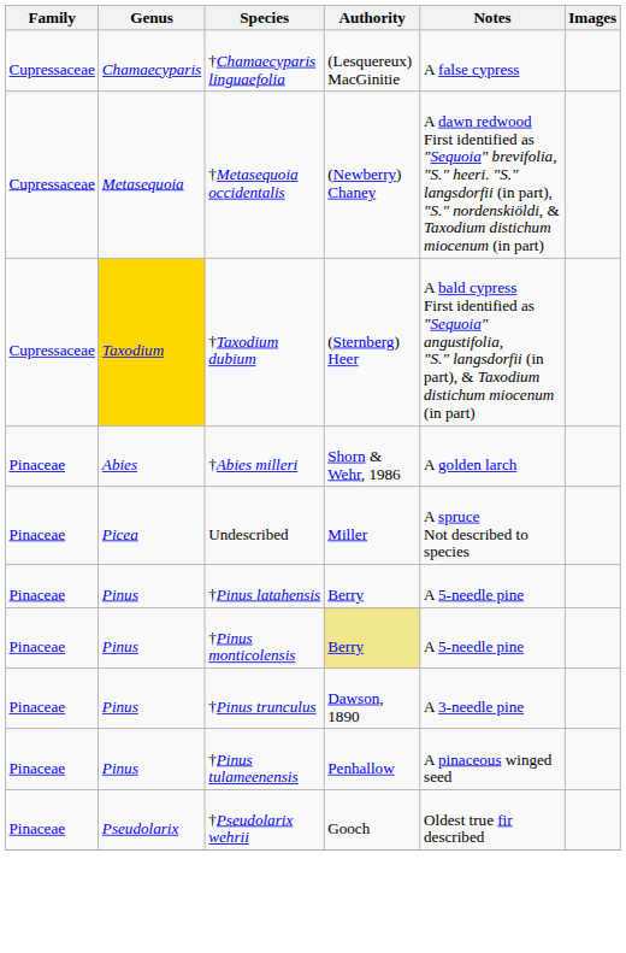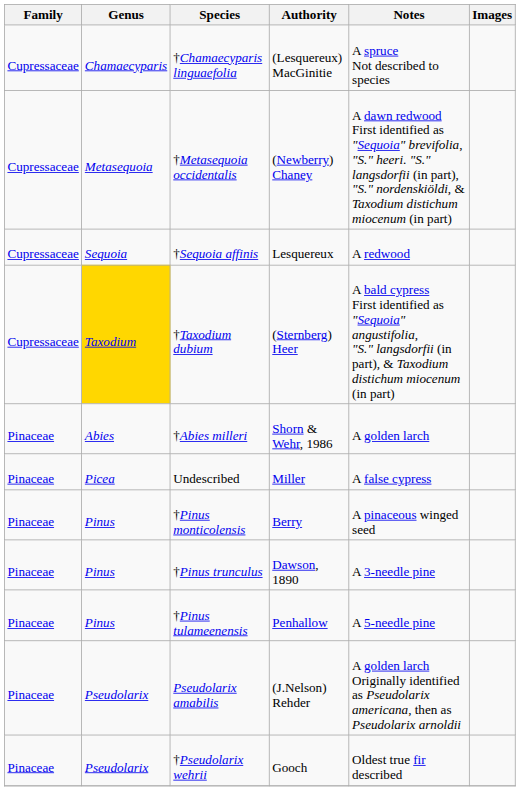 <table class="wikitable sortable" align="center" width="100%">
 <tr>
 <th>Family</th>
 <th>Genus</th>
 <th>Species</th>
 <th>Authority</th>
 <th>Notes</th>
 <th>Images</th>
 </tr>
 <tr>
 <td><br><a href='#'>Cupressaceae</a></td>
 <td><br><em><a href='#'>Chamaecyparis</a></em></td>
 <td><br>†<em><a href='#'>Chamaecyparis linguaefolia</a></em></td>
 <td><br>(Lesquereux) MacGinitie</td>
-<td><br>A <a href='#'>false cypress</a></td>
+<td><br>A <a href='#'>spruce</a><br>Not described to species</td>
 <td></td>
 </tr>
 <tr>
 <td><br><a href='#'>Cupressaceae</a></td>
 <td><br><em><a href='#'>Metasequoia</a></em></td>
 <td><br>†<em><a href='#'>Metasequoia occidentalis</a></em></td>
 <td><br>(<a href='#'>Newberry</a>) <a href='#'>Chaney</a></td>
 <td><br>A <a href='#'>dawn redwood</a><br>First identified as <em>"<a href='#'>Sequoia</a>" brevifolia</em>, <em>"S." heeri</em>. <em>"S." langsdorfii</em> (in part), <em>"S." nordenskiöldi</em>, & <em>Taxodium distichum miocenum</em> (in part)</td>
+<td><br></td>
+</tr>
+<tr>
+<td><br><a href='#'>Cupressaceae</a></td>
+<td><br><em><a href='#'>Sequoia</a></em></td>
+<td><br>†<em><a href='#'>Sequoia affinis</a></em></td>
+<td><br>Lesquereux</td>
+<td><br>A <a href='#'>redwood</a></td>
 <td><br></td>
 </tr>
 <tr>
 <td><br><a href='#'>Cupressaceae</a></td>
 <td style="background: gold;"><br><em><a href='#'>Taxodium</a></em></td>
 <td><br>†<em><a href='#'>Taxodium dubium</a></em></td>
 <td><br>(<a href='#'>Sternberg</a>) <a href='#'>Heer</a></td>
 <td><br>A <a href='#'>bald cypress</a><br>First identified as <em>"<a href='#'>Sequoia</a>" angustifolia</em>, <br><em>"S." langsdorfii</em> (in part), & <em>Taxodium distichum miocenum</em> (in part)</td>
 <td></td>
 </tr>
 <tr>
 <td><br><a href='#'>Pinaceae</a></td>
 <td><br><em><a href='#'>Abies</a></em></td>
 <td><br>†<em><a href='#'>Abies milleri</a></em></td>
 <td><br><a href='#'>Shorn</a> & <a href='#'>Wehr</a>, 1986</td>
 <td><br>A <a href='#'>golden larch</a></td>
 <td><br></td>
 </tr>
 <tr>
 <td><br><a href='#'>Pinaceae</a></td>
 <td><br><em><a href='#'>Picea</a></em></td>
 <td><br>Undescribed</td>
 <td><br><a href='#'>Miller</a></td>
-<td><br>A <a href='#'>spruce</a><br>Not described to species</td>
+<td><br>A <a href='#'>false cypress</a></td>
 <td></td>
 </tr>
 <tr>
 <td><br><a href='#'>Pinaceae</a></td>
 <td><br><em><a href='#'>Pinus</a></em></td>
-<td><br>†<em><a href='#'>Pinus latahensis</a></em></td>
+<td><br>†<em><a href='#'>Pinus monticolensis</a></em></td>
 <td><br><a href='#'>Berry</a></td>
-<td><br>A <a href='#'>5-needle pine</a></td>
-<td><br></td>
-</tr>
-<tr>
-<td><br><a href='#'>Pinaceae</a></td>
-<td><br><em><a href='#'>Pinus</a></em></td>
-<td><br>†<em><a href='#'>Pinus monticolensis</a></em></td>
-<td style="background: khaki;"><br><a href='#'>Berry</a></td>
-<td><br>A <a href='#'>5-needle pine</a></td>
+<td><br>A <a href='#'>pinaceous</a> winged seed</td>
 <td></td>
 </tr>
 <tr>
 <td><br><a href='#'>Pinaceae</a></td>
 <td><br><em><a href='#'>Pinus</a></em></td>
 <td><br>†<em><a href='#'>Pinus trunculus</a></em></td>
 <td><br><a href='#'>Dawson</a>, 1890</td>
 <td><br>A <a href='#'>3-needle pine</a></td>
 <td></td>
 </tr>
 <tr>
 <td><br><a href='#'>Pinaceae</a></td>
 <td><br><em><a href='#'>Pinus</a></em></td>
 <td><br>†<em><a href='#'>Pinus tulameenensis</a></em></td>
 <td><br><a href='#'>Penhallow</a></td>
-<td><br>A <a href='#'>pinaceous</a> winged seed</td>
+<td><br>A <a href='#'>5-needle pine</a></td>
+<td></td>
+</tr>
+<tr>
+<td><br><a href='#'>Pinaceae</a></td>
+<td><br><em><a href='#'>Pseudolarix</a></em></td>
+<td><br><em><a href='#'>Pseudolarix amabilis</a></em></td>
+<td><br>(J.Nelson) Rehder</td>
+<td><br>A <a href='#'>golden larch</a><br>Originally identified as <em>Pseudolarix americana</em>, then as <em>Pseudolarix arnoldii</em></td>
 <td></td>
 </tr>
 <tr>
 <td><br><a href='#'>Pinaceae</a></td>
 <td><br><em><a href='#'>Pseudolarix</a></em></td>
 <td><br>†<em><a href='#'>Pseudolarix wehrii</a></em></td>
 <td><br>Gooch</td>
 <td><br>Oldest true <a href='#'>fir</a> described</td>
 <td><br></td>
 </tr>
 <tr>
 </tr>
 </table>
